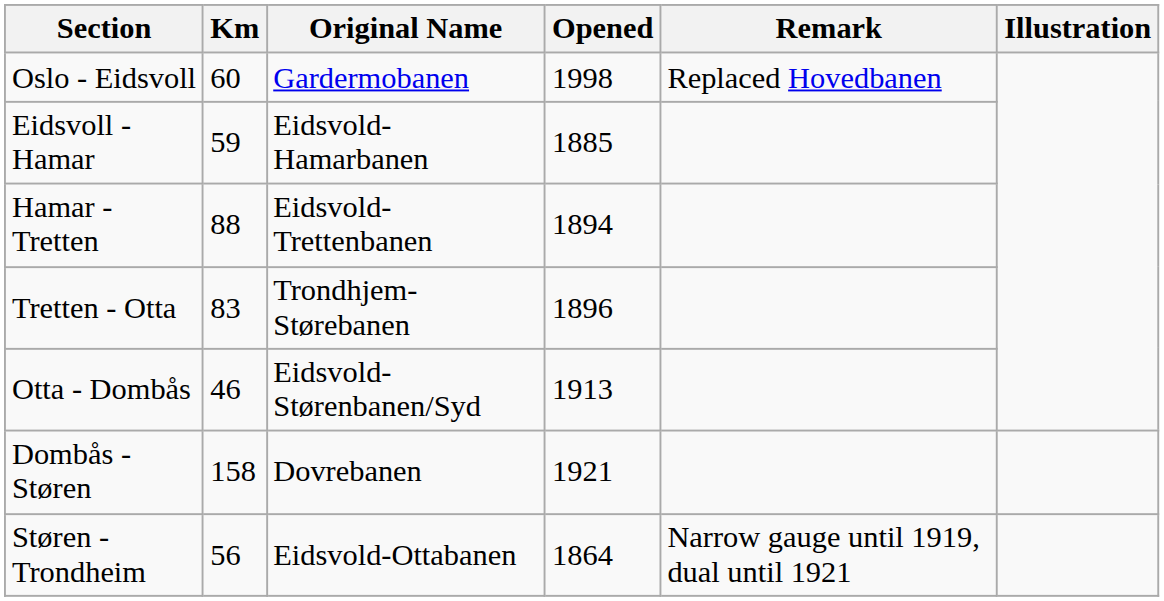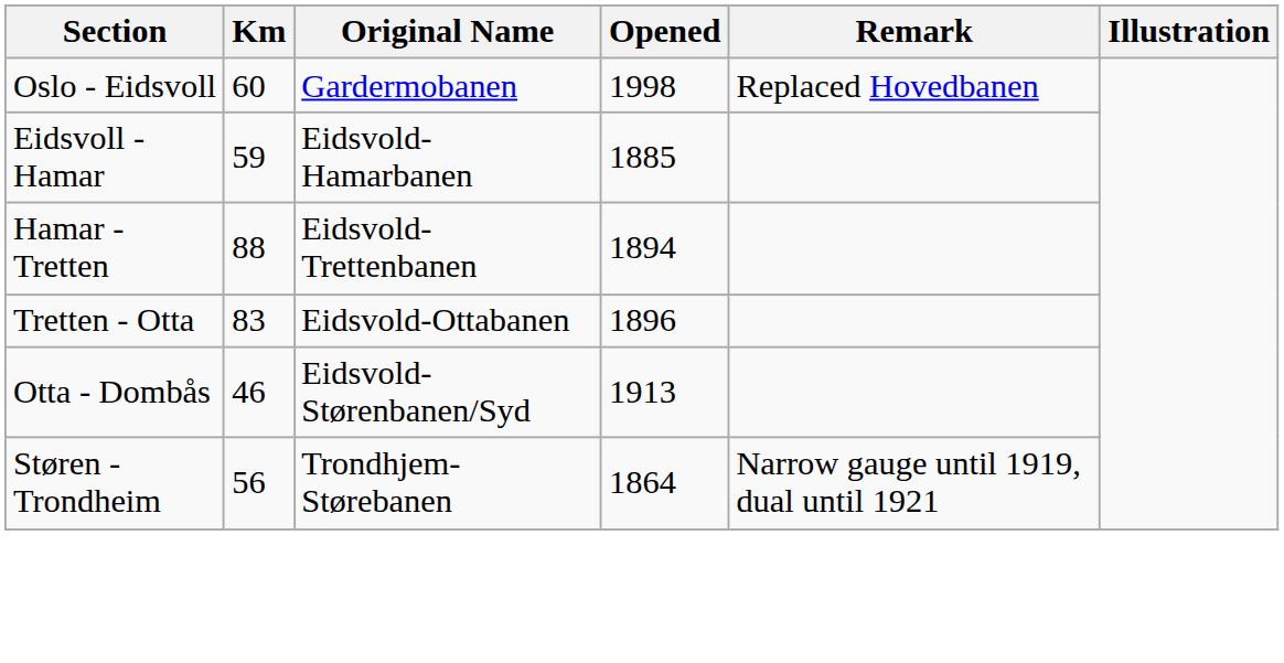 <table class="wikitable">
 <tr>
 <th>Section</th>
 <th>Km</th>
 <th>Original Name</th>
 <th>Opened</th>
 <th>Remark</th>
 <th>Illustration</th>
 </tr>
 <tr>
 <td>Oslo - Eidsvoll</td>
 <td>60</td>
 <td><a href='#'>Gardermobanen</a></td>
 <td>1998</td>
 <td>Replaced <a href='#'>Hovedbanen</a></td>
 </tr>
 <tr>
 <td>Eidsvoll - Hamar</td>
 <td>59</td>
 <td>Eidsvold-Hamarbanen</td>
 <td>1885</td>
 <td></td>
 </tr>
 <tr>
 <td>Hamar - Tretten</td>
 <td>88</td>
 <td>Eidsvold-Trettenbanen</td>
 <td>1894</td>
 <td></td>
 </tr>
 <tr>
 <td>Tretten - Otta</td>
 <td>83</td>
-<td>Trondhjem-Størebanen</td>
+<td>Eidsvold-Ottabanen</td>
 <td>1896</td>
 <td></td>
 </tr>
 <tr>
 <td>Otta - Dombås</td>
 <td>46</td>
 <td>Eidsvold-Størenbanen/Syd</td>
 <td>1913</td>
 <td></td>
 </tr>
 <tr>
-<td>Dombås - Støren</td>
-<td>158</td>
-<td>Dovrebanen</td>
-<td>1921</td>
-<td></td>
-<td></td>
-</tr>
-<tr>
 <td>Støren - Trondheim</td>
 <td>56</td>
-<td>Eidsvold-Ottabanen</td>
+<td>Trondhjem-Størebanen</td>
 <td>1864</td>
 <td>Narrow gauge until 1919, dual until 1921</td>
 </tr>
 </table>
